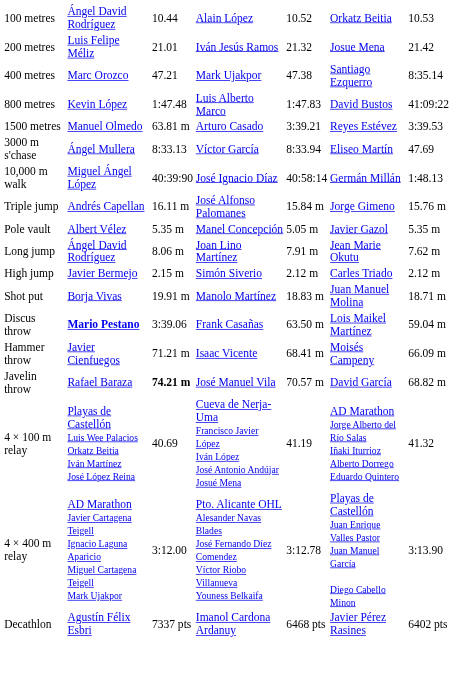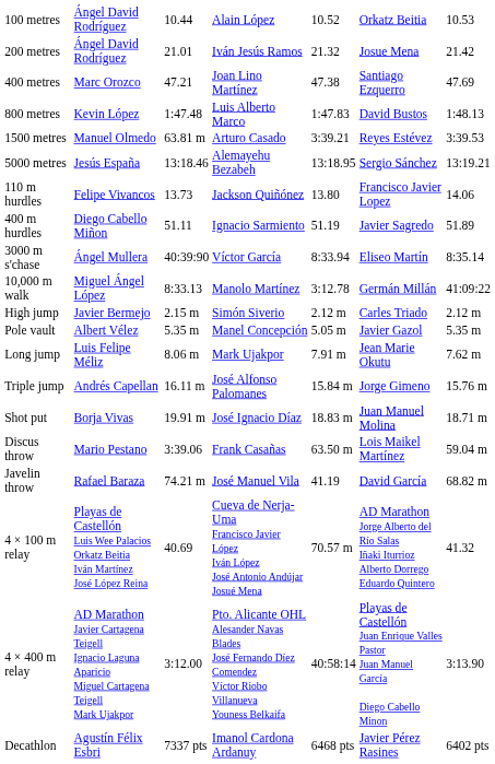 <table>
 <tr>
 <td>100 metres</td>
 <td><a href='#'>Ángel David Rodríguez</a></td>
 <td>10.44</td>
 <td><a href='#'>Alain López</a></td>
 <td>10.52</td>
 <td><a href='#'>Orkatz Beitia</a></td>
 <td>10.53</td>
 </tr>
 <tr>
 <td>200 metres</td>
-<td><a href='#'>Luis Felipe Méliz</a></td>
+<td><a href='#'>Ángel David Rodríguez</a></td>
 <td>21.01</td>
 <td><a href='#'>Iván Jesús Ramos</a></td>
 <td>21.32</td>
 <td><a href='#'>Josue Mena</a></td>
 <td>21.42</td>
 </tr>
 <tr>
 <td>400 metres</td>
 <td><a href='#'>Marc Orozco</a></td>
 <td>47.21</td>
-<td><a href='#'>Mark Ujakpor</a></td>
+<td><a href='#'>Joan Lino Martínez</a></td>
 <td>47.38</td>
 <td><a href='#'>Santiago Ezquerro</a></td>
-<td>8:35.14</td>
+<td>47.69</td>
 </tr>
 <tr>
 <td>800 metres</td>
 <td><a href='#'>Kevin López</a></td>
 <td>1:47.48</td>
 <td><a href='#'>Luis Alberto Marco</a></td>
 <td>1:47.83</td>
 <td><a href='#'>David Bustos</a></td>
-<td>41:09:22</td>
+<td>1:48.13</td>
 </tr>
 <tr>
 <td>1500 metres</td>
 <td><a href='#'>Manuel Olmedo</a></td>
 <td>63.81 m</td>
 <td><a href='#'>Arturo Casado</a></td>
 <td>3:39.21</td>
 <td><a href='#'>Reyes Estévez</a></td>
 <td>3:39.53</td>
 </tr>
 <tr>
+<td>5000 metres</td>
+<td><a href='#'>Jesús España</a></td>
+<td>13:18.46 </td>
+<td><a href='#'>Alemayehu Bezabeh</a></td>
+<td>13:18.95</td>
+<td><a href='#'>Sergio Sánchez</a></td>
+<td>13:19.21</td>
+</tr>
+<tr>
+<td>110 m hurdles</td>
+<td><a href='#'>Felipe Vivancos</a></td>
+<td>13.73</td>
+<td><a href='#'>Jackson Quiñónez</a></td>
+<td>13.80</td>
+<td><a href='#'>Francisco Javier Lopez</a></td>
+<td>14.06</td>
+</tr>
+<tr>
+<td>400 m hurdles</td>
+<td><a href='#'>Diego Cabello Miñon</a></td>
+<td>51.11</td>
+<td><a href='#'>Ignacio Sarmiento</a></td>
+<td>51.19</td>
+<td><a href='#'>Javier Sagredo</a></td>
+<td>51.89</td>
+</tr>
+<tr>
 <td>3000 m s'chase</td>
 <td><a href='#'>Ángel Mullera</a></td>
-<td>8:33.13</td>
+<td>40:39:90</td>
 <td><a href='#'>Víctor García</a></td>
 <td>8:33.94</td>
 <td><a href='#'>Eliseo Martín</a></td>
-<td>47.69</td>
+<td>8:35.14</td>
 </tr>
 <tr>
 <td>10,000 m walk</td>
 <td><a href='#'>Miguel Ángel López</a></td>
-<td>40:39:90</td>
-<td><a href='#'>José Ignacio Díaz</a></td>
-<td>40:58:14</td>
+<td>8:33.13</td>
+<td><a href='#'>Manolo Martínez</a></td>
+<td>3:12.78</td>
 <td><a href='#'>Germán Millán</a></td>
-<td>1:48.13</td>
+<td>41:09:22</td>
 </tr>
 <tr>
-<td>Triple jump</td>
-<td><a href='#'>Andrés Capellan</a></td>
-<td>16.11 m</td>
-<td><a href='#'>José Alfonso Palomanes</a></td>
-<td>15.84 m</td>
-<td><a href='#'>Jorge Gimeno</a></td>
-<td>15.76 m</td>
+<td>High jump</td>
+<td><a href='#'>Javier Bermejo</a></td>
+<td>2.15 m</td>
+<td><a href='#'>Simón Siverio</a></td>
+<td>2.12 m</td>
+<td><a href='#'>Carles Triado</a></td>
+<td>2.12 m</td>
 </tr>
 <tr>
 <td>Pole vault</td>
 <td><a href='#'>Albert Vélez</a></td>
 <td>5.35 m</td>
 <td><a href='#'>Manel Concepción</a></td>
 <td>5.05 m</td>
 <td><a href='#'>Javier Gazol</a></td>
 <td>5.35 m</td>
 </tr>
 <tr>
 <td>Long jump</td>
-<td><a href='#'>Ángel David Rodríguez</a></td>
+<td><a href='#'>Luis Felipe Méliz</a></td>
 <td>8.06 m</td>
-<td><a href='#'>Joan Lino Martínez</a></td>
+<td><a href='#'>Mark Ujakpor</a></td>
 <td>7.91 m</td>
 <td><a href='#'>Jean Marie Okutu</a></td>
 <td>7.62 m</td>
 </tr>
 <tr>
-<td>High jump</td>
-<td><a href='#'>Javier Bermejo</a></td>
-<td>2.15 m</td>
-<td><a href='#'>Simón Siverio</a></td>
-<td>2.12 m</td>
-<td><a href='#'>Carles Triado</a></td>
-<td>2.12 m</td>
+<td>Triple jump</td>
+<td><a href='#'>Andrés Capellan</a></td>
+<td>16.11 m</td>
+<td><a href='#'>José Alfonso Palomanes</a></td>
+<td>15.84 m</td>
+<td><a href='#'>Jorge Gimeno</a></td>
+<td>15.76 m</td>
 </tr>
 <tr>
 <td>Shot put</td>
 <td><a href='#'>Borja Vivas</a></td>
 <td>19.91 m</td>
-<td><a href='#'>Manolo Martínez</a></td>
+<td><a href='#'>José Ignacio Díaz</a></td>
 <td>18.83 m</td>
 <td><a href='#'>Juan Manuel Molina</a></td>
 <td>18.71 m</td>
 </tr>
 <tr>
 <td>Discus throw</td>
-<td><strong><a href='#'>Mario Pestano</a></strong></td>
+<td><a href='#'>Mario Pestano</a></td>
 <td>3:39.06</td>
 <td><a href='#'>Frank Casañas</a></td>
 <td>63.50 m</td>
 <td><a href='#'>Lois Maikel Martínez</a></td>
 <td>59.04 m</td>
 </tr>
 <tr>
-<td>Hammer throw</td>
-<td><a href='#'>Javier Cienfuegos</a></td>
-<td>71.21 m</td>
-<td><a href='#'>Isaac Vicente</a></td>
-<td>68.41 m</td>
-<td><a href='#'>Moisés Campeny</a></td>
-<td>66.09 m</td>
-</tr>
-<tr>
 <td>Javelin throw</td>
 <td><a href='#'>Rafael Baraza</a></td>
-<td><strong>74.21 m</strong></td>
+<td>74.21 m</td>
 <td><a href='#'>José Manuel Vila</a></td>
-<td>70.57 m</td>
+<td>41.19</td>
 <td><a href='#'>David García</a></td>
 <td>68.82 m</td>
 </tr>
 <tr>
 <td>4 × 100 m relay</td>
 <td><a href='#'>Playas de Castellón</a><br><small><a href='#'>Luis Wee Palacios</a><br><a href='#'>Orkatz Beitia</a><br> <a href='#'>Iván Martínez</a><br> <a href='#'>José López Reina</a></small></td>
 <td>40.69</td>
 <td><a href='#'>Cueva de Nerja-Uma</a><br><small><a href='#'>Francisco Javier López</a><br><a href='#'>Iván López</a><br><a href='#'>José Antonio Andújar</a><br><a href='#'>Josué Mena</a></small></td>
-<td>41.19</td>
+<td>70.57 m</td>
 <td><a href='#'>AD Marathon</a><br><small><a href='#'>Jorge Alberto del Río Salas</a><br><a href='#'>Iñaki Iturrioz</a><br><a href='#'>Alberto Dorrego</a><br><a href='#'>Eduardo Quintero</a></small></td>
 <td>41.32</td>
 </tr>
 <tr>
 <td>4 × 400 m relay</td>
 <td><a href='#'>AD Marathon</a><br><small><a href='#'>Javier Cartagena Teigell</a><br><a href='#'>Ignacio Laguna Aparicio</a><br><a href='#'>Miguel Cartagena Teigell</a><br><a href='#'>Mark Ujakpor</a></small></td>
 <td>3:12.00</td>
 <td><a href='#'>Pto. Alicante OHL</a><br><small><a href='#'>Alesander Navas Blades</a><br><a href='#'>José Fernando Díez Comendez</a><br><a href='#'>Víctor Riobo Villanueva</a><br><a href='#'>Youness Belkaifa</a></small></td>
-<td>3:12.78</td>
+<td>40:58:14</td>
 <td><a href='#'>Playas de Castellón</a><br><small><a href='#'>Juan Enrique Valles Pastor</a><br><a href='#'>Juan Manuel García</a><br><br><a href='#'>Diego Cabello Minon</a></small></td>
 <td>3:13.90</td>
 </tr>
 <tr>
 <td>Decathlon</td>
 <td><a href='#'>Agustín Félix Esbri</a></td>
 <td>7337 pts</td>
 <td><a href='#'>Imanol Cardona Ardanuy</a></td>
 <td>6468 pts</td>
 <td><a href='#'>Javier Pérez Rasines</a></td>
 <td>6402 pts</td>
 </tr>
 </table>
